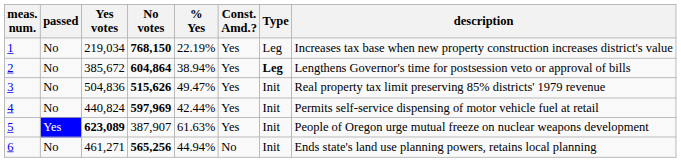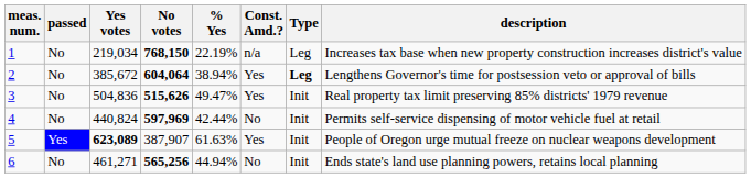 <table class="wikitable sortable">
 <tr>
 <th>meas.<br>num.</th>
 <th>passed</th>
 <th>Yes<br>votes</th>
 <th>No<br>votes</th>
 <th>%<br>Yes</th>
 <th>Const.<br>Amd.?</th>
 <th>Type</th>
 <th>description</th>
 </tr>
 <tr>
 <td><a href='#'>1</a></td>
 <td>No</td>
 <td>219,034</td>
 <td><strong>768,150</strong></td>
 <td>22.19%</td>
-<td>Yes</td>
+<td>n/a</td>
 <td>Leg</td>
 <td>Increases tax base when new property construction increases district's value</td>
 </tr>
 <tr>
 <td><a href='#'>2</a></td>
 <td>No</td>
 <td>385,672</td>
-<td><strong>604,864</strong></td>
+<td><strong>604,064</strong></td>
 <td>38.94%</td>
 <td>Yes</td>
 <td><strong>Leg</strong></td>
 <td>Lengthens Governor's time for postsession veto or approval of bills</td>
 </tr>
 <tr>
 <td><a href='#'>3</a></td>
 <td>No</td>
 <td>504,836</td>
 <td><strong>515,626</strong></td>
 <td>49.47%</td>
 <td>Yes</td>
 <td>Init</td>
 <td>Real property tax limit preserving 85% districts' 1979 revenue</td>
 </tr>
 <tr>
 <td><a href='#'>4</a></td>
 <td>No</td>
 <td>440,824</td>
 <td><strong>597,969</strong></td>
 <td>42.44%</td>
-<td>Yes</td>
+<td>No</td>
 <td>Init</td>
 <td>Permits self-service dispensing of motor vehicle fuel at retail</td>
 </tr>
 <tr>
 <td><a href='#'>5</a></td>
 <td style="background:blue;color:white">Yes</td>
 <td><strong>623,089</strong></td>
 <td>387,907</td>
 <td>61.63%</td>
 <td>Yes</td>
 <td>Init</td>
 <td>People of Oregon urge mutual freeze on nuclear weapons development</td>
 </tr>
 <tr>
 <td><a href='#'>6</a></td>
 <td>No</td>
 <td>461,271</td>
 <td><strong>565,256</strong></td>
 <td>44.94%</td>
 <td>No</td>
 <td>Init</td>
 <td>Ends state's land use planning powers, retains local planning</td>
 </tr>
 </table>
